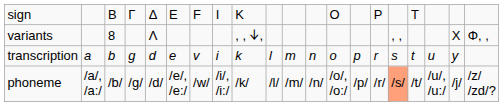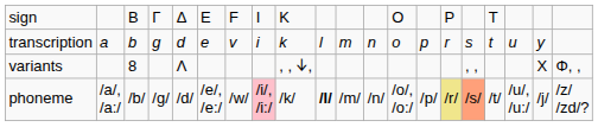 <table class="wikitable">
 <tr>
 <td>sign</td>
 <td></td>
 <td>B</td>
 <td>Γ</td>
 <td>Δ</td>
 <td>E</td>
 <td>F</td>
 <td>I</td>
 <td>K</td>
 <td></td>
 <td></td>
 <td></td>
 <td>O</td>
 <td></td>
 <td>P</td>
 <td></td>
 <td>T</td>
 <td></td>
 <td></td>
+<td></td>
+</tr>
+<tr>
+<td>transcription</td>
+<td><em>a</em></td>
+<td><em>b</em></td>
+<td><em>g</em></td>
+<td><em>d</em></td>
+<td><em>e</em></td>
+<td><em>v</em></td>
+<td><em>i</em></td>
+<td><em>k</em></td>
+<td><em>l</em></td>
+<td><em>m</em></td>
+<td><em>n</em></td>
+<td><em>o</em></td>
+<td><em>p</em></td>
+<td><em>r</em></td>
+<td><em>s</em></td>
+<td><em>t</em></td>
+<td><em>u</em></td>
+<td><em>y</em></td>
 <td></td>
 </tr>
 <tr>
 <td>variants</td>
 <td></td>
 <td>8</td>
 <td></td>
 <td>Λ</td>
 <td></td>
 <td></td>
 <td></td>
 <td>, , 𐊜, </td>
 <td></td>
 <td></td>
 <td></td>
 <td></td>
 <td></td>
 <td></td>
 <td>, , </td>
 <td></td>
 <td></td>
 <td>X</td>
 <td>Φ, , </td>
 </tr>
 <tr>
-<td>transcription</td>
-<td><em>a</em></td>
-<td><em>b</em></td>
-<td><em>g</em></td>
-<td><em>d</em></td>
-<td><em>e</em></td>
-<td><em>v</em></td>
-<td><em>i</em></td>
-<td><em>k</em></td>
-<td><em>l</em></td>
-<td><em>m</em></td>
-<td><em>n</em></td>
-<td><em>o</em></td>
-<td><em>p</em></td>
-<td><em>r</em></td>
-<td><em>s</em></td>
-<td><em>t</em></td>
-<td><em>u</em></td>
-<td><em>y</em></td>
-<td></td>
-</tr>
-<tr>
 <td>phoneme</td>
 <td>/a/, <br>/a:/</td>
 <td>/b/</td>
 <td>/g/</td>
 <td>/d/</td>
 <td>/e/, <br>/e:/</td>
 <td>/w/</td>
-<td>/i/, <br>/i:/</td>
+<td style="background: pink;">/i/, <br>/i:/</td>
 <td>/k/</td>
-<td>/l/</td>
+<td><strong>/l/</strong></td>
 <td>/m/</td>
 <td>/n/</td>
 <td>/o/, <br>/o:/</td>
 <td>/p/</td>
-<td>/r/</td>
+<td style="background: khaki;">/r/</td>
 <td style="background: lightsalmon;">/s/</td>
 <td>/t/</td>
 <td>/u/, <br>/u:/</td>
 <td>/j/</td>
 <td>/z/ <br>/zd/?</td>
 </tr>
 </table>
